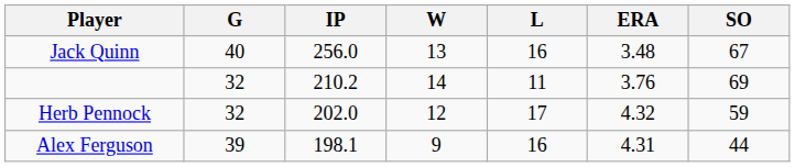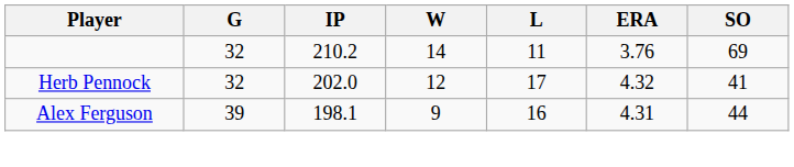 <table class="wikitable sortable">
 <tr>
 <th bgcolor="#DDDDFF" width="16%">Player</th>
 <th bgcolor="#DDDDFF" width="9%">G</th>
 <th bgcolor="#DDDDFF" width="9%">IP</th>
 <th bgcolor="#DDDDFF" width="9%">W</th>
 <th bgcolor="#DDDDFF" width="9%">L</th>
 <th bgcolor="#DDDDFF" width="9%">ERA</th>
 <th bgcolor="#DDDDFF" width="9%">SO</th>
-</tr>
-<tr align="center">
-<td><a href='#'>Jack Quinn</a></td>
-<td>40</td>
-<td>256.0</td>
-<td>13</td>
-<td>16</td>
-<td>3.48</td>
-<td>67</td>
 </tr>
 <tr align=center>
 <td></td>
 <td>32</td>
 <td>210.2</td>
 <td>14</td>
 <td>11</td>
 <td>3.76</td>
 <td>69</td>
 </tr>
 <tr align="center">
 <td><a href='#'>Herb Pennock</a></td>
 <td>32</td>
 <td>202.0</td>
 <td>12</td>
 <td>17</td>
 <td>4.32</td>
-<td>59</td>
+<td>41</td>
 </tr>
 <tr align=center>
 <td><a href='#'>Alex Ferguson</a></td>
 <td>39</td>
 <td>198.1</td>
 <td>9</td>
 <td>16</td>
 <td>4.31</td>
 <td>44</td>
 </tr>
 </table>
